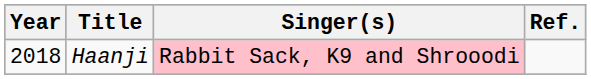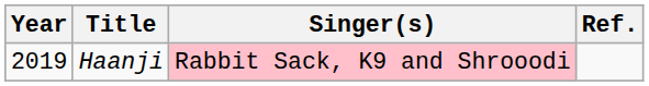 <table class="wikitable sortable">
 <tr>
 <th>Year</th>
 <th>Title</th>
 <th>Singer(s)</th>
 <th class="unsortable">Ref.</th>
 </tr>
 <tr>
-<td>2018</td>
+<td>2019</td>
 <td><em>Haanji</em></td>
 <td style="background: pink;">Rabbit Sack, K9 and Shrooodi</td>
 <td style="text-align:center;"></td>
 </tr>
 </table>
